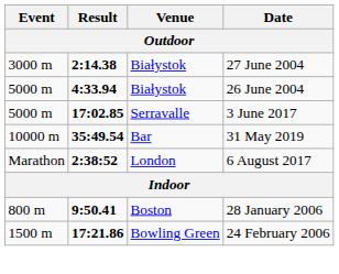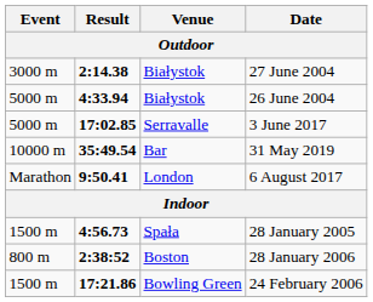 <table class="wikitable" style="border-collapse: collapse; font-size: 95%;">
 <tr>
 <th>Event</th>
 <th>Result</th>
 <th>Venue</th>
 <th>Date</th>
 </tr>
 <tr>
 <th colspan=4><em>Outdoor</em></th>
 </tr>
 <tr>
 <td>3000 m</td>
 <td><strong>2:14.38</strong></td>
 <td> <a href='#'>Białystok</a></td>
 <td>27 June 2004</td>
 </tr>
 <tr>
 <td>5000 m</td>
 <td><strong>4:33.94</strong></td>
 <td> <a href='#'>Białystok</a></td>
 <td>26 June 2004</td>
 </tr>
 <tr>
 <td>5000 m</td>
 <td><strong>17:02.85</strong></td>
 <td> <a href='#'>Serravalle</a></td>
 <td>3 June 2017</td>
 </tr>
 <tr>
 <td>10000 m</td>
 <td><strong>35:49.54</strong></td>
 <td> <a href='#'>Bar</a></td>
 <td>31 May 2019</td>
 </tr>
 <tr>
 <td>Marathon</td>
-<td><strong>2:38:52</strong></td>
+<td><strong>9:50.41</strong></td>
 <td> <a href='#'>London</a></td>
 <td>6 August 2017</td>
 </tr>
 <tr>
 <th colspan=4><em>Indoor</em></th>
 </tr>
 <tr>
+<td>1500 m</td>
+<td><strong>4:56.73</strong></td>
+<td> <a href='#'>Spała</a></td>
+<td>28 January 2005</td>
+</tr>
+<tr>
 <td>800 m</td>
-<td><strong>9:50.41</strong></td>
+<td><strong>2:38:52</strong></td>
 <td> <a href='#'>Boston</a></td>
 <td>28 January 2006</td>
 </tr>
 <tr>
 <td>1500 m</td>
 <td><strong>17:21.86</strong></td>
 <td> <a href='#'>Bowling Green</a></td>
 <td>24 February 2006</td>
 </tr>
 </table>
